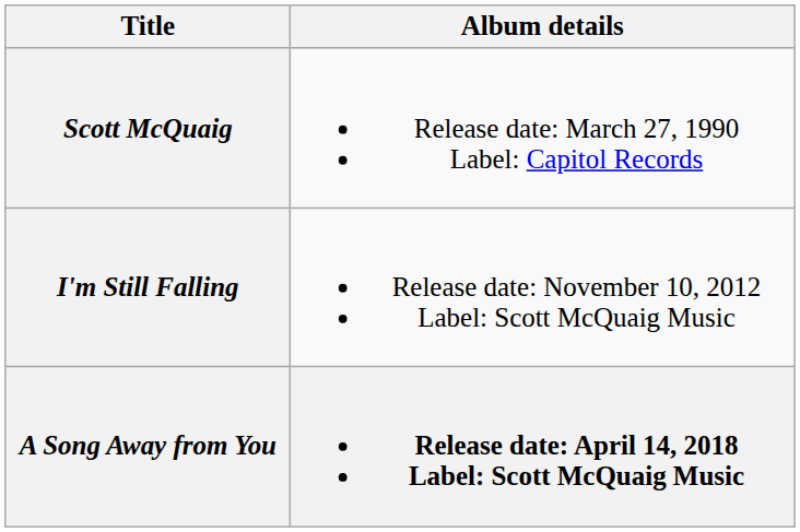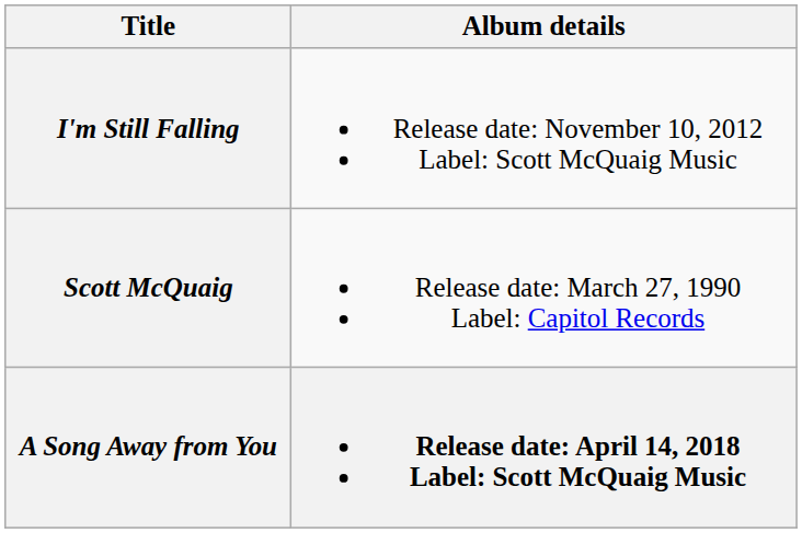 <table class="wikitable plainrowheaders" style="text-align:center;">
 <tr>
 <th style="width:10em;">Title</th>
 <th style="width:18em;">Album details</th>
 </tr>
 <tr>
+<th scope="row"><em>I'm Still Falling</em></th>
+<td><br><ul><li>Release date: November 10, 2012</li><li>Label: Scott McQuaig Music</li></ul></td>
+</tr>
+<tr>
 <th scope="row"><em>Scott McQuaig</em></th>
 <td><br><ul><li>Release date: March 27, 1990</li><li>Label: <a href='#'>Capitol Records</a></li></ul></td>
-</tr>
-<tr>
-<th scope="row"><em>I'm Still Falling</em></th>
-<td><br><ul><li>Release date: November 10, 2012</li><li>Label: Scott McQuaig Music</li></ul></td>
 </tr>
 <tr>
 <th><em>A Song Away from You</em></th>
 <th><br><ul><li>Release date: April 14, 2018</li><li>Label: Scott McQuaig Music</li></ul></th>
 </tr>
 </table>
